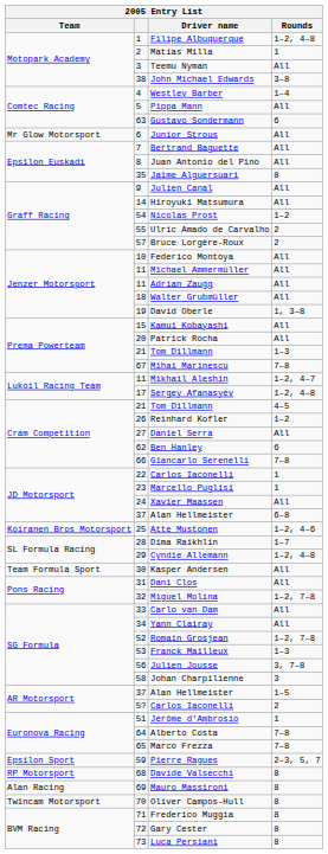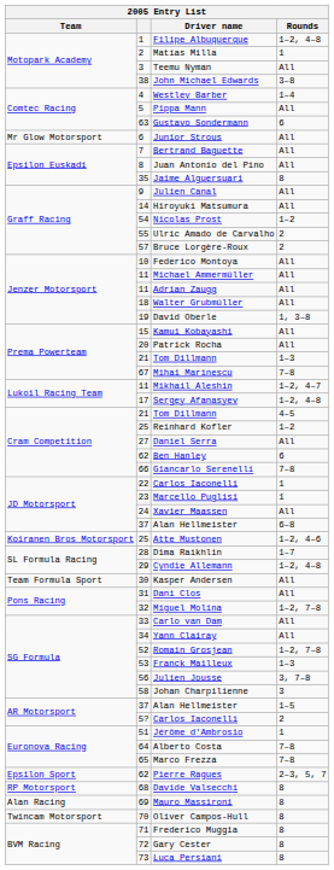 <table class="wikitable" style="font-size:85%">
 <tr>
 <th colspan=4>2005 Entry List</th>
 </tr>
 <tr>
 <th>Team</th>
 <th></th>
 <th>Driver name</th>
 <th>Rounds</th>
 </tr>
 <tr>
 <td rowspan=4> <a href='#'>Motopark Academy</a></td>
 <td>1</td>
 <td> <a href='#'>Filipe Albuquerque</a></td>
 <td>1–2, 4–8</td>
 </tr>
 <tr>
 <td>2</td>
 <td> Matías Milla</td>
 <td>1</td>
 </tr>
 <tr>
 <td>3</td>
 <td> Teemu Nyman</td>
 <td>All</td>
 </tr>
 <tr>
 <td>38</td>
 <td> <a href='#'>John Michael Edwards</a></td>
 <td>3–8</td>
 </tr>
 <tr>
 <td rowspan=3> <a href='#'>Comtec Racing</a></td>
 <td>4</td>
 <td> <a href='#'>Westley Barber</a></td>
 <td>1–4</td>
 </tr>
 <tr>
 <td>5</td>
 <td> <a href='#'>Pippa Mann</a></td>
 <td>All</td>
 </tr>
 <tr>
 <td>63</td>
 <td> <a href='#'>Gustavo Sondermann</a></td>
 <td>6</td>
 </tr>
 <tr>
 <td> Mr Glow Motorsport</td>
 <td>6</td>
 <td> <a href='#'>Junior Strous</a></td>
 <td>All</td>
 </tr>
 <tr>
 <td rowspan=3> <a href='#'>Epsilon Euskadi</a></td>
 <td>7</td>
 <td> <a href='#'>Bertrand Baguette</a></td>
 <td>All</td>
 </tr>
 <tr>
 <td>8</td>
 <td> Juan Antonio del Pino</td>
 <td>All</td>
 </tr>
 <tr>
 <td>35</td>
 <td> <a href='#'>Jaime Alguersuari</a></td>
 <td>8</td>
 </tr>
 <tr>
 <td rowspan=5> <a href='#'>Graff Racing</a></td>
 <td>9</td>
 <td> <a href='#'>Julien Canal</a></td>
 <td>All</td>
 </tr>
 <tr>
 <td>14</td>
 <td> Hiroyuki Matsumura</td>
 <td>All</td>
 </tr>
 <tr>
 <td>54</td>
 <td> <a href='#'>Nicolas Prost</a></td>
 <td>1–2</td>
 </tr>
 <tr>
 <td>55</td>
 <td> Ulric Amado de Carvalho</td>
 <td>2</td>
 </tr>
 <tr>
 <td>57</td>
 <td> Bruce Lorgère-Roux</td>
 <td>2</td>
 </tr>
 <tr>
 <td rowspan=5> <a href='#'>Jenzer Motorsport</a></td>
 <td>10</td>
 <td> Federico Montoya</td>
 <td>All</td>
 </tr>
 <tr>
 <td>11</td>
 <td> <a href='#'>Michael Ammermüller</a></td>
 <td>All</td>
 </tr>
 <tr>
 <td>11</td>
 <td> <a href='#'>Adrian Zaugg</a></td>
 <td>All</td>
 </tr>
 <tr>
 <td>18</td>
 <td> <a href='#'>Walter Grubmüller</a></td>
 <td>All</td>
 </tr>
 <tr>
 <td>19</td>
 <td> David Oberle</td>
 <td>1, 3–8</td>
 </tr>
 <tr>
 <td rowspan=4> <a href='#'>Prema Powerteam</a></td>
 <td>15</td>
 <td> <a href='#'>Kamui Kobayashi</a></td>
 <td>All</td>
 </tr>
 <tr>
 <td>20</td>
 <td> Patrick Rocha</td>
 <td>All</td>
 </tr>
 <tr>
 <td>21</td>
 <td> <a href='#'>Tom Dillmann</a></td>
 <td>1–3</td>
 </tr>
 <tr>
 <td>67</td>
 <td> <a href='#'>Mihai Marinescu</a></td>
 <td>7–8</td>
 </tr>
 <tr>
 <td rowspan=2> <a href='#'>Lukoil Racing Team</a></td>
 <td>11</td>
 <td> <a href='#'>Mikhail Aleshin</a></td>
 <td>1–2, 4–7</td>
 </tr>
 <tr>
 <td>17</td>
 <td> <a href='#'>Sergey Afanasyev</a></td>
 <td>1–2, 4–8</td>
 </tr>
 <tr>
 <td rowspan=5> <a href='#'>Cram Competition</a></td>
 <td>21</td>
 <td> <a href='#'>Tom Dillmann</a></td>
 <td>4–5</td>
 </tr>
 <tr>
-<td>26</td>
+<td>25</td>
 <td> Reinhard Kofler</td>
 <td>1–2</td>
 </tr>
 <tr>
 <td>27</td>
 <td> <a href='#'>Daniel Serra</a></td>
 <td>All</td>
 </tr>
 <tr>
 <td>62</td>
 <td> <a href='#'>Ben Hanley</a></td>
 <td>6</td>
 </tr>
 <tr>
 <td>66</td>
 <td> <a href='#'>Giancarlo Serenelli</a></td>
 <td>7–8</td>
 </tr>
 <tr>
 <td rowspan=4> <a href='#'>JD Motorsport</a></td>
 <td>22</td>
 <td> <a href='#'>Carlos Iaconelli</a></td>
 <td>1</td>
 </tr>
 <tr>
 <td>23</td>
 <td> <a href='#'>Marcello Puglisi</a></td>
 <td>1</td>
 </tr>
 <tr>
 <td>24</td>
 <td> <a href='#'>Xavier Maassen</a></td>
 <td>All</td>
 </tr>
 <tr>
 <td>37</td>
 <td> Alan Hellmeister</td>
 <td>6–8</td>
 </tr>
 <tr>
 <td> <a href='#'>Koiranen Bros Motorsport</a></td>
 <td>25</td>
 <td> <a href='#'>Atte Mustonen</a></td>
 <td>1–2, 4–6</td>
 </tr>
 <tr>
 <td rowspan=2> SL Formula Racing</td>
 <td>28</td>
 <td> Dima Raikhlin</td>
 <td>1–7</td>
 </tr>
 <tr>
 <td>29</td>
 <td> <a href='#'>Cyndie Allemann</a></td>
 <td>1–2, 4–8</td>
 </tr>
 <tr>
 <td> Team Formula Sport</td>
 <td>30</td>
 <td> Kasper Andersen</td>
 <td>All</td>
 </tr>
 <tr>
 <td rowspan=2> <a href='#'>Pons Racing</a></td>
 <td>31</td>
 <td> <a href='#'>Dani Clos</a></td>
 <td>All</td>
 </tr>
 <tr>
 <td>32</td>
 <td> <a href='#'>Miguel Molina</a></td>
 <td>1–2, 7–8</td>
 </tr>
 <tr>
 <td rowspan=6> <a href='#'>SG Formula</a></td>
 <td>33</td>
 <td> <a href='#'>Carlo van Dam</a></td>
 <td>All</td>
 </tr>
 <tr>
 <td>34</td>
 <td> <a href='#'>Yann Clairay</a></td>
 <td>All</td>
 </tr>
 <tr>
 <td>52</td>
 <td> <a href='#'>Romain Grosjean</a></td>
 <td>1–2, 7–8</td>
 </tr>
 <tr>
 <td>53</td>
 <td> <a href='#'>Franck Mailleux</a></td>
 <td>1–3</td>
 </tr>
 <tr>
 <td>56</td>
 <td> <a href='#'>Julien Jousse</a></td>
 <td>3, 7–8</td>
 </tr>
 <tr>
 <td>58</td>
 <td> Johan Charpilienne</td>
 <td>3</td>
 </tr>
 <tr>
 <td rowspan=2> <a href='#'>AR Motorsport</a></td>
 <td>37</td>
 <td> Alan Hellmeister</td>
 <td>1–5</td>
 </tr>
 <tr>
 <td>5?</td>
 <td> <a href='#'>Carlos Iaconelli</a></td>
 <td>2</td>
 </tr>
 <tr>
 <td rowspan=3> <a href='#'>Euronova Racing</a></td>
 <td>51</td>
 <td> <a href='#'>Jérôme d'Ambrosio</a></td>
 <td>1</td>
 </tr>
 <tr>
 <td>64</td>
 <td> Alberto Costa</td>
 <td>7–8</td>
 </tr>
 <tr>
 <td>65</td>
 <td> Marco Frezza</td>
 <td>7–8</td>
 </tr>
 <tr>
 <td> <a href='#'>Epsilon Sport</a></td>
-<td>59</td>
+<td>62</td>
 <td> <a href='#'>Pierre Ragues</a></td>
 <td>2–3, 5, 7</td>
 </tr>
 <tr>
 <td> <a href='#'>RP Motorsport</a></td>
 <td>68</td>
 <td> <a href='#'>Davide Valsecchi</a></td>
 <td>8</td>
 </tr>
 <tr>
 <td> Alan Racing</td>
 <td>69</td>
 <td> <a href='#'>Mauro Massironi</a></td>
 <td>8</td>
 </tr>
 <tr>
 <td> Twincam Motorsport</td>
 <td>70</td>
 <td> Oliver Campos-Hull</td>
 <td>8</td>
 </tr>
 <tr>
 <td rowspan=3> BVM Racing</td>
 <td>71</td>
 <td> Frederico Muggia</td>
 <td>8</td>
 </tr>
 <tr>
 <td>72</td>
 <td> Gary Cester</td>
 <td>8</td>
 </tr>
 <tr>
 <td>73</td>
 <td> <a href='#'>Luca Persiani</a></td>
 <td>8</td>
 </tr>
 </table>
